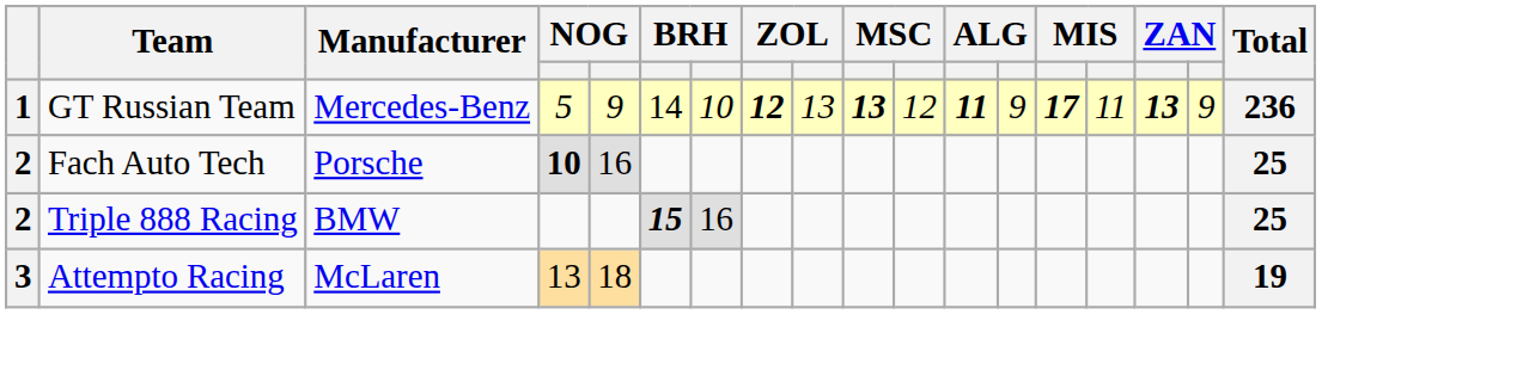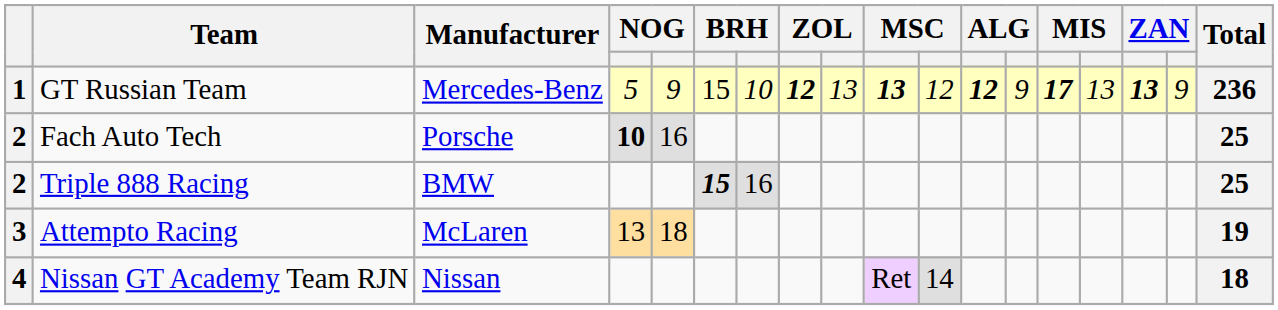 <table class="wikitable" style="font-size: 85%; text-align:center;">
 <tr>
 <th rowspan=2></th>
 <th rowspan=2>Team</th>
 <th rowspan=2>Manufacturer</th>
 <th colspan=2>NOG<br></th>
 <th colspan=2>BRH<br></th>
 <th colspan=2>ZOL<br></th>
 <th colspan=2>MSC<br></th>
 <th colspan=2>ALG<br></th>
 <th colspan=2>MIS<br></th>
 <th colspan=2><a href='#'>ZAN</a><br></th>
 <th rowspan=2>Total</th>
 </tr>
 <tr>
 <th></th>
 <th></th>
 <th></th>
 <th></th>
 <th></th>
 <th></th>
 <th></th>
 <th></th>
 <th></th>
 <th></th>
 <th></th>
 <th></th>
 <th></th>
 <th></th>
 </tr>
 <tr>
 <th>1</th>
 <td align=left> GT Russian Team</td>
 <td align=left><a href='#'>Mercedes-Benz</a></td>
 <td style="background:#FFFFBF;"><em>5</em></td>
 <td style="background:#FFFFBF;"><em>9</em></td>
-<td style="background:#FFFFBF;">14</td>
+<td style="background:#FFFFBF;">15</td>
 <td style="background:#FFFFBF;"><em>10</em></td>
 <td style="background:#FFFFBF;"><strong><em>12</em></strong></td>
 <td style="background:#FFFFBF;"><em>13</em></td>
 <td style="background:#FFFFBF;"><strong><em>13</em></strong></td>
 <td style="background:#FFFFBF;"><em>12</em></td>
-<td style="background:#FFFFBF;"><strong><em>11</em></strong></td>
+<td style="background:#FFFFBF;"><strong><em>12</em></strong></td>
 <td style="background:#FFFFBF;"><em>9</em></td>
 <td style="background:#FFFFBF;"><strong><em>17</em></strong></td>
-<td style="background:#FFFFBF;"><em>11</em></td>
+<td style="background:#FFFFBF;"><em>13</em></td>
 <td style="background:#FFFFBF;"><strong><em>13</em></strong></td>
 <td style="background:#FFFFBF;"><em>9</em></td>
 <th>236</th>
 </tr>
 <tr>
 <th>2</th>
 <td align=left> Fach Auto Tech</td>
 <td align=left><a href='#'>Porsche</a></td>
 <td style="background:#DFDFDF;"><strong>10</strong></td>
 <td style="background:#DFDFDF;">16</td>
 <td></td>
 <td></td>
 <td></td>
 <td></td>
 <td></td>
 <td></td>
 <td></td>
 <td></td>
 <td></td>
 <td></td>
 <td></td>
 <td></td>
 <th>25</th>
 </tr>
 <tr>
 <th>2</th>
 <td align=left> <a href='#'>Triple 888 Racing</a></td>
 <td align=left><a href='#'>BMW</a></td>
 <td></td>
 <td></td>
 <td style="background:#DFDFDF;"><strong><em>15</em></strong></td>
 <td style="background:#DFDFDF;">16</td>
 <td></td>
 <td></td>
 <td></td>
 <td></td>
 <td></td>
 <td></td>
 <td></td>
 <td></td>
 <td></td>
 <td></td>
 <th>25</th>
 </tr>
 <tr>
 <th>3</th>
 <td align=left> <a href='#'>Attempto Racing</a></td>
 <td align=left><a href='#'>McLaren</a></td>
 <td style="background:#FFDF9F;">13</td>
 <td style="background:#FFDF9F;">18</td>
 <td></td>
 <td></td>
 <td></td>
 <td></td>
 <td></td>
 <td></td>
 <td></td>
 <td></td>
 <td></td>
 <td></td>
 <td></td>
 <td></td>
 <th>19</th>
 </tr>
+<tr>
+<th>4</th>
+<td align=left> <a href='#'>Nissan</a> <a href='#'>GT Academy</a> Team RJN</td>
+<td align=left><a href='#'>Nissan</a></td>
+<td></td>
+<td></td>
+<td></td>
+<td></td>
+<td></td>
+<td></td>
+<td style="background:#EFCFFF;">Ret</td>
+<td style="background:#DFDFDF;">14</td>
+<td></td>
+<td></td>
+<td></td>
+<td></td>
+<td></td>
+<td></td>
+<th>18</th>
+</tr>
 </table>
